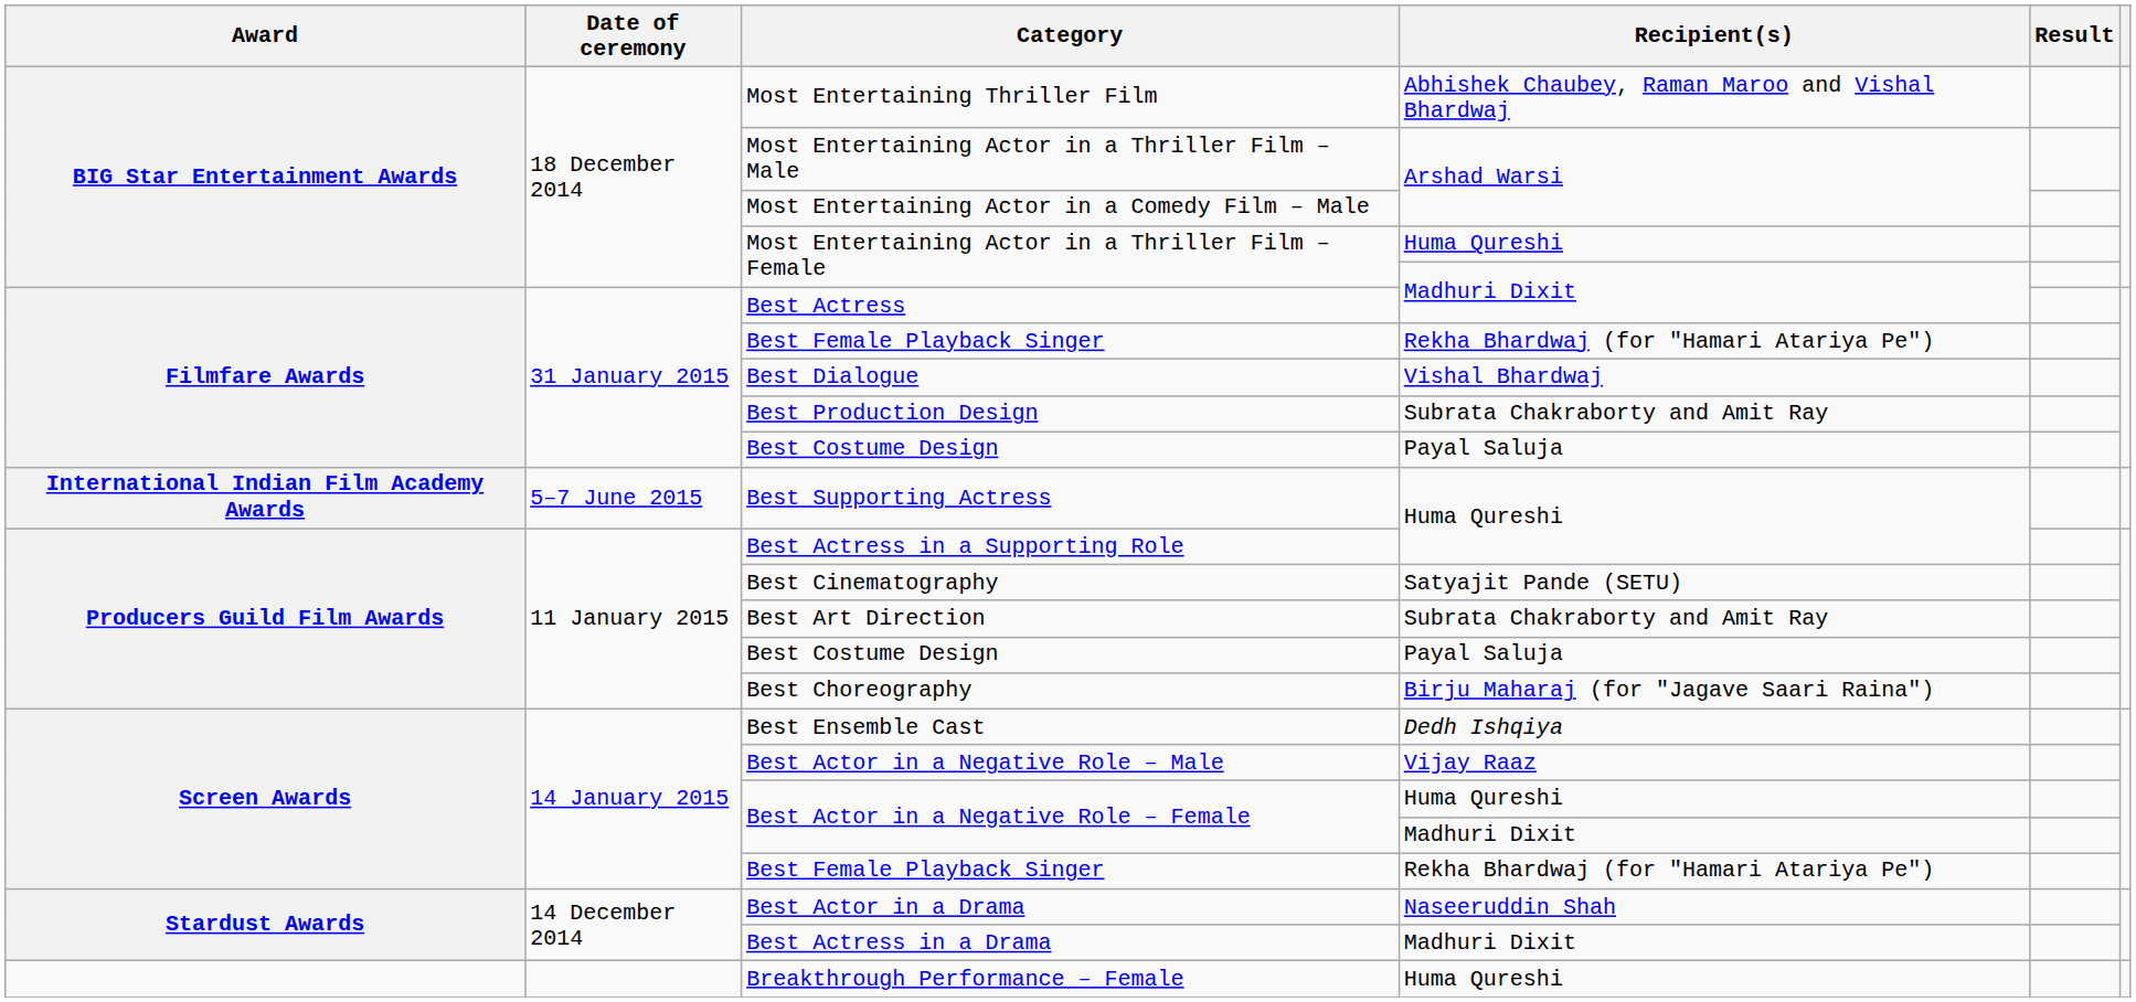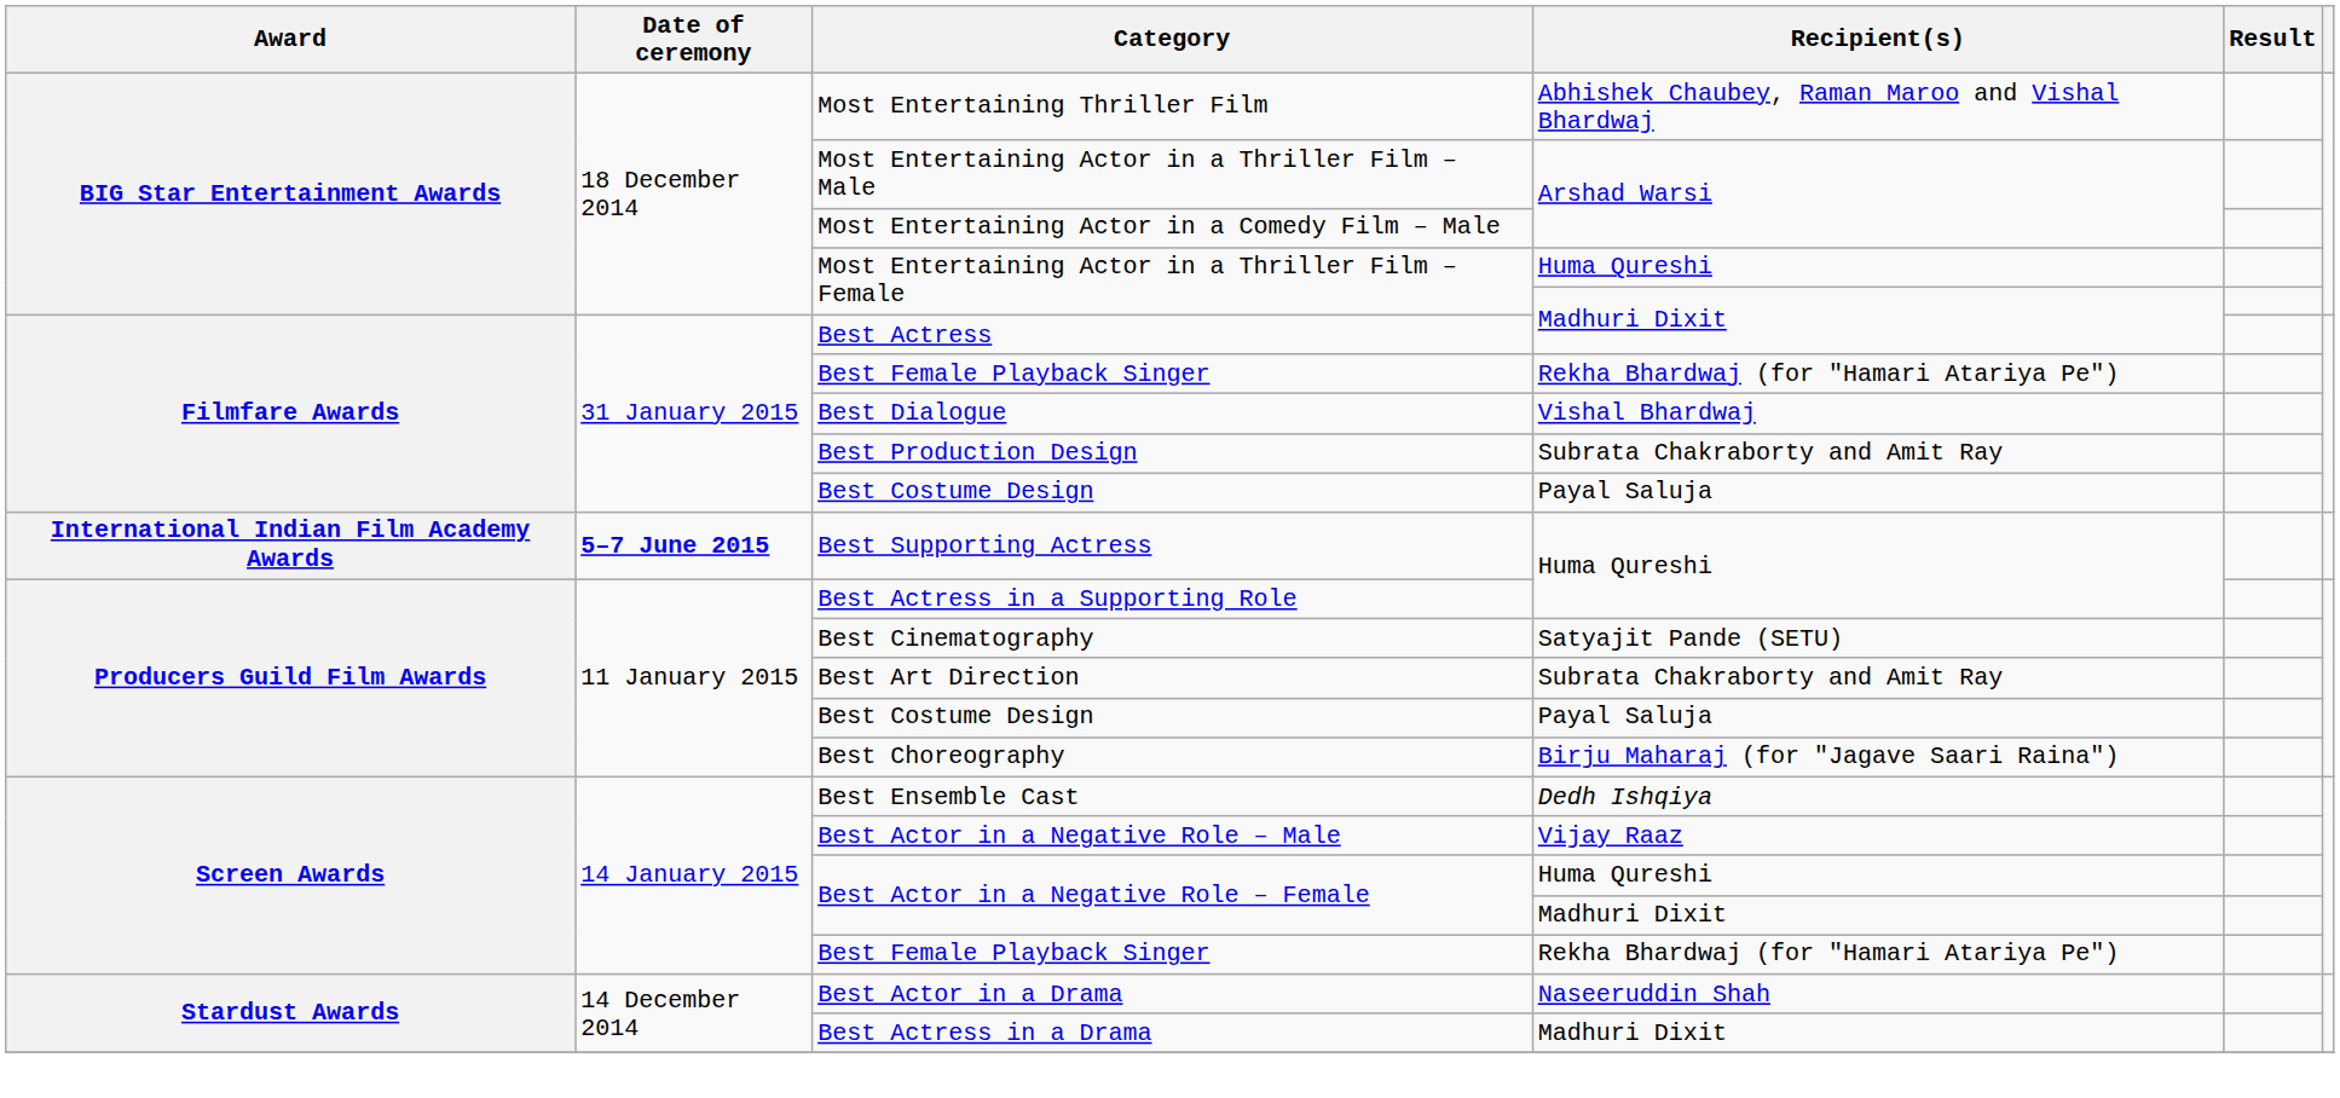 <table class="wikitable plainrowheaders sortable">
 <tr>
 <th scope="col">Award</th>
 <th scope="col">Date of ceremony</th>
 <th scope="col">Category</th>
 <th scope="col">Recipient(s)</th>
 <th scope="col" class="unsortable">Result</th>
 <th scope="col" class="unsortable"></th>
 </tr>
 <tr>
 <th scope="row" rowspan="5"><a href='#'>BIG Star Entertainment Awards</a></th>
 <td rowspan="5">18 December 2014</td>
 <td>Most Entertaining Thriller Film</td>
 <td><a href='#'>Abhishek Chaubey</a>, <a href='#'>Raman Maroo</a> and <a href='#'>Vishal Bhardwaj</a></td>
 <td></td>
 <td rowspan="5"></td>
 </tr>
 <tr>
 <td>Most Entertaining Actor in a Thriller Film – Male</td>
 <td rowspan="2"><a href='#'>Arshad Warsi</a></td>
 <td></td>
 </tr>
 <tr>
 <td>Most Entertaining Actor in a Comedy Film – Male</td>
 <td></td>
 </tr>
 <tr>
 <td rowspan="2">Most Entertaining Actor in a Thriller Film – Female</td>
 <td><a href='#'>Huma Qureshi</a></td>
 <td></td>
 </tr>
 <tr>
 <td rowspan="2"><a href='#'>Madhuri Dixit</a></td>
 <td></td>
 </tr>
 <tr>
 <th scope="row" rowspan="5"><a href='#'>Filmfare Awards</a></th>
 <td rowspan="5"><a href='#'>31 January 2015</a></td>
 <td><a href='#'>Best Actress</a></td>
 <td></td>
 <td rowspan="5"></td>
 </tr>
 <tr>
 <td><a href='#'>Best Female Playback Singer</a></td>
 <td><a href='#'>Rekha Bhardwaj</a> (for "Hamari Atariya Pe")</td>
 <td></td>
 </tr>
 <tr>
 <td><a href='#'>Best Dialogue</a></td>
 <td><a href='#'>Vishal Bhardwaj</a></td>
 <td></td>
 </tr>
 <tr>
 <td><a href='#'>Best Production Design</a></td>
 <td>Subrata Chakraborty and Amit Ray</td>
 <td></td>
 </tr>
 <tr>
 <td><a href='#'>Best Costume Design</a></td>
 <td>Payal Saluja</td>
 <td></td>
 </tr>
 <tr>
 <th scope="row"><a href='#'>International Indian Film Academy Awards</a></th>
-<td><a href='#'>5–7 June 2015</a></td>
+<td><strong><a href='#'>5–7 June 2015</a></strong></td>
 <td><a href='#'>Best Supporting Actress</a></td>
 <td rowspan="2">Huma Qureshi</td>
 <td></td>
 <td></td>
 </tr>
 <tr>
 <th scope="row" rowspan="5"><a href='#'>Producers Guild Film Awards</a></th>
 <td rowspan="5">11 January 2015</td>
 <td><a href='#'>Best Actress in a Supporting Role</a></td>
 <td></td>
 <td rowspan="5"><br></td>
 </tr>
 <tr>
 <td>Best Cinematography</td>
 <td>Satyajit Pande (SETU)</td>
 <td></td>
 </tr>
 <tr>
 <td>Best Art Direction</td>
 <td>Subrata Chakraborty and Amit Ray</td>
 <td></td>
 </tr>
 <tr>
 <td>Best Costume Design</td>
 <td>Payal Saluja</td>
 <td></td>
 </tr>
 <tr>
 <td>Best Choreography</td>
 <td><a href='#'>Birju Maharaj</a> (for "Jagave Saari Raina")</td>
 <td></td>
 </tr>
 <tr>
 <th scope="row" rowspan="5"><a href='#'>Screen Awards</a></th>
 <td rowspan="5"><a href='#'>14 January 2015</a></td>
 <td>Best Ensemble Cast</td>
 <td><em>Dedh Ishqiya</em></td>
 <td></td>
 <td rowspan="5"><br></td>
 </tr>
 <tr>
 <td><a href='#'>Best Actor in a Negative Role – Male</a></td>
 <td><a href='#'>Vijay Raaz</a></td>
 <td></td>
 </tr>
 <tr>
 <td rowspan="2"><a href='#'>Best Actor in a Negative Role – Female</a></td>
 <td>Huma Qureshi</td>
 <td></td>
 </tr>
 <tr>
 <td>Madhuri Dixit</td>
 <td></td>
 </tr>
 <tr>
 <td><a href='#'>Best Female Playback Singer</a></td>
 <td>Rekha Bhardwaj (for "Hamari Atariya Pe")</td>
 <td></td>
 </tr>
 <tr>
 <th rowspan="2"><a href='#'>Stardust Awards</a></th>
 <td rowspan="2">14 December 2014</td>
 <td><a href='#'>Best Actor in a Drama</a></td>
 <td><a href='#'>Naseeruddin Shah</a></td>
 <td></td>
 <td rowspan="2"><br></td>
 </tr>
 <tr>
 <td><a href='#'>Best Actress in a Drama</a></td>
 <td>Madhuri Dixit</td>
 <td></td>
 </tr>
 <tr>
-<td></td>
-<td></td>
-<td><a href='#'>Breakthrough Performance – Female</a></td>
-<td>Huma Qureshi</td>
-<td></td>
-<td></td>
-</tr>
-<tr>
 </tr>
 </table>
